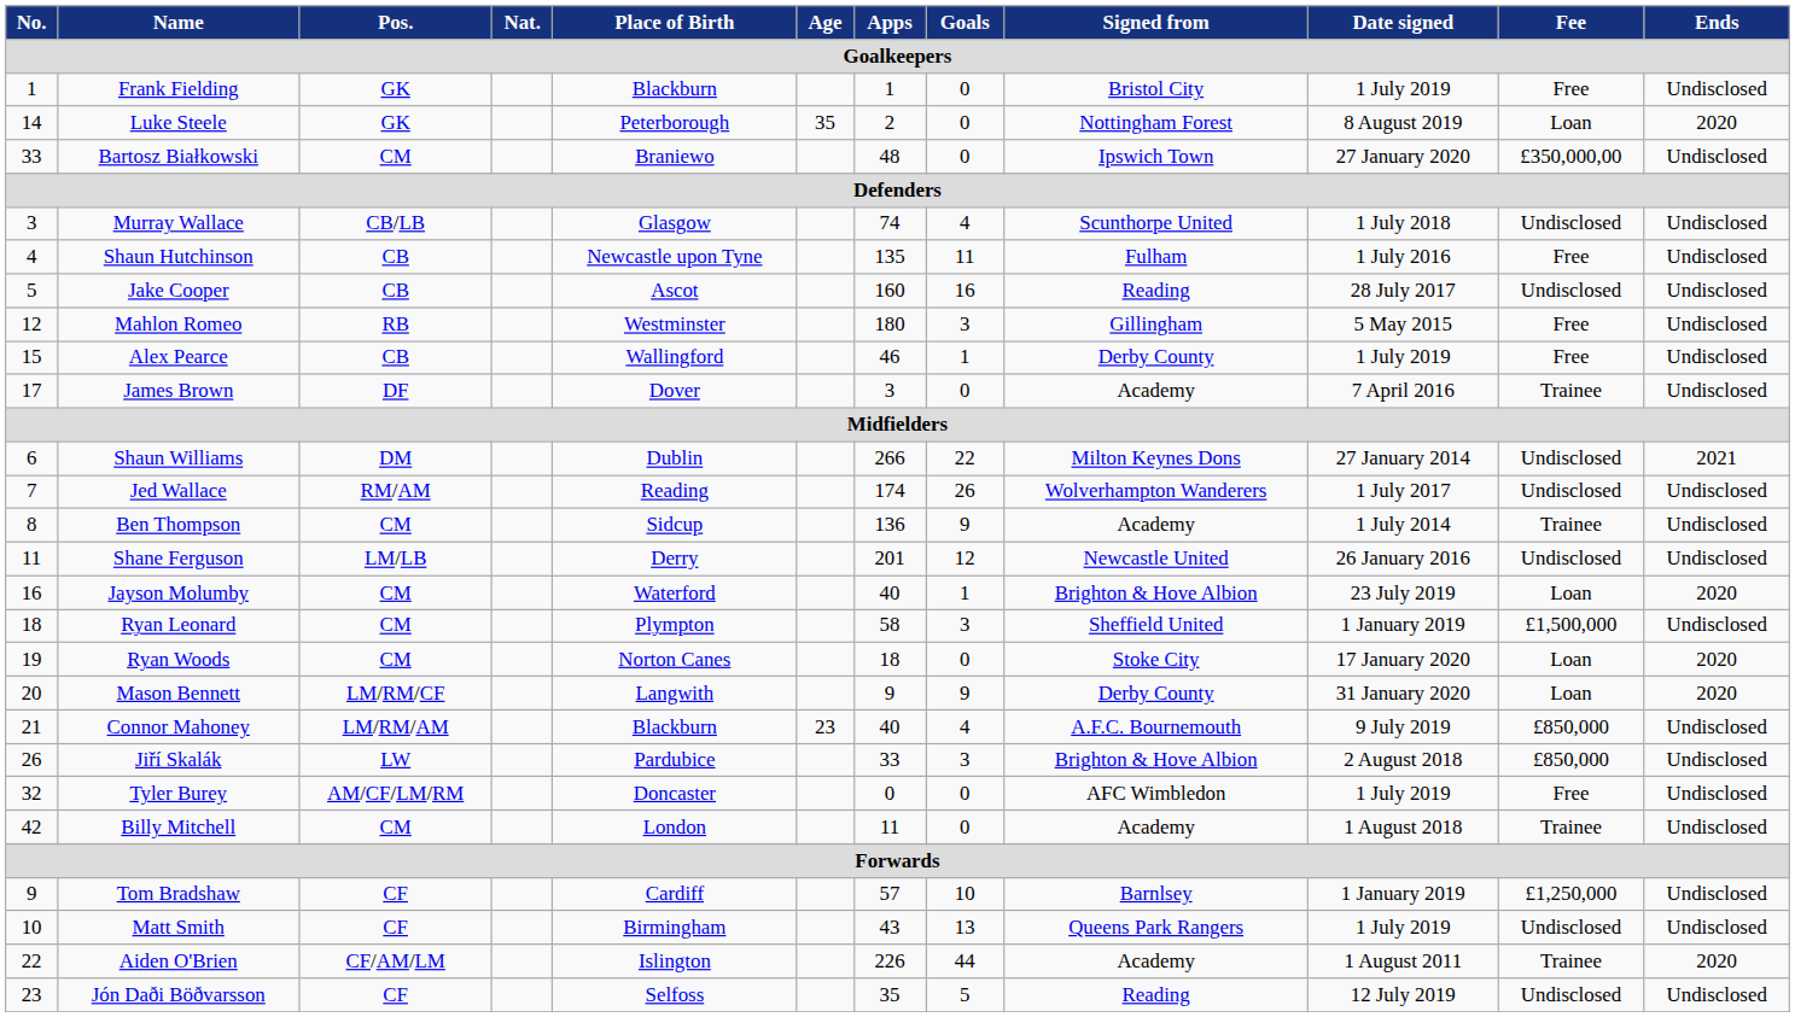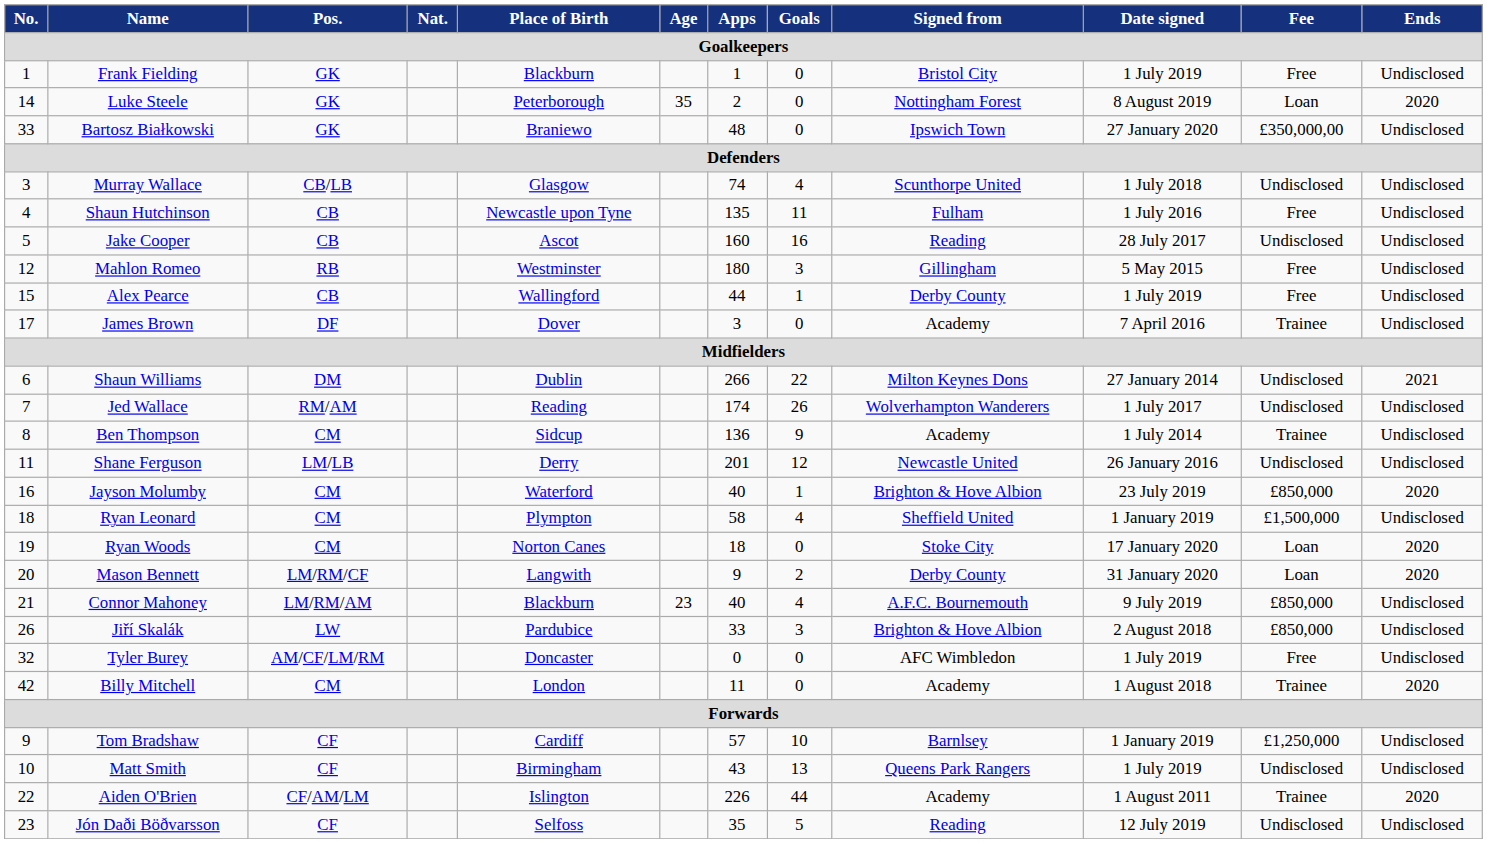 <table class="wikitable" style="text-align:center; font-size:90%; width:100%;">
 <tr>
 <th style="background:#15317E; color:white; text-align:center;">No.</th>
 <th style="background:#15317E; color:white; text-align:center;">Name</th>
 <th style="background:#15317E; color:white; text-align:center;">Pos.</th>
 <th style="background:#15317E; color:white; text-align:center;">Nat.</th>
 <th style="background:#15317E; color:white; text-align:center;">Place of Birth</th>
 <th style="background:#15317E; color:white; text-align:center;">Age</th>
 <th style="background:#15317E; color:white; text-align:center;">Apps</th>
 <th style="background:#15317E; color:white; text-align:center;">Goals</th>
 <th style="background:#15317E; color:white; text-align:center;">Signed from</th>
 <th style="background:#15317E; color:white; text-align:center;">Date signed</th>
 <th style="background:#15317E; color:white; text-align:center;">Fee</th>
 <th style="background:#15317E; color:white; text-align:center;">Ends</th>
 </tr>
 <tr>
 <th colspan="13" style="background:#dcdcdc; text-align:center;">Goalkeepers</th>
 </tr>
 <tr>
 <td>1</td>
 <td><a href='#'>Frank Fielding</a></td>
 <td><a href='#'>GK</a></td>
 <td></td>
 <td><a href='#'>Blackburn</a></td>
 <td></td>
 <td>1</td>
 <td>0</td>
 <td><a href='#'>Bristol City</a></td>
 <td>1 July 2019</td>
 <td>Free</td>
 <td>Undisclosed</td>
 </tr>
 <tr>
 <td>14</td>
 <td><a href='#'>Luke Steele</a></td>
 <td><a href='#'>GK</a></td>
 <td></td>
 <td><a href='#'>Peterborough</a></td>
 <td>35</td>
 <td>2</td>
 <td>0</td>
 <td><a href='#'>Nottingham Forest</a></td>
 <td>8 August 2019</td>
 <td>Loan</td>
 <td>2020</td>
 </tr>
 <tr>
 <td>33</td>
 <td><a href='#'>Bartosz Białkowski</a></td>
-<td><a href='#'>CM</a></td>
+<td><a href='#'>GK</a></td>
 <td></td>
 <td><a href='#'>Braniewo</a></td>
 <td></td>
 <td>48</td>
 <td>0</td>
 <td><a href='#'>Ipswich Town</a></td>
 <td>27 January 2020</td>
 <td>£350,000,00</td>
 <td>Undisclosed</td>
 </tr>
 <tr>
 <th colspan="13" style="background:#dcdcdc; text-align:center;">Defenders</th>
 </tr>
 <tr>
 <td>3</td>
 <td><a href='#'>Murray Wallace</a></td>
 <td><a href='#'>CB</a>/<a href='#'>LB</a></td>
 <td></td>
 <td><a href='#'>Glasgow</a></td>
 <td></td>
 <td>74</td>
 <td>4</td>
 <td><a href='#'>Scunthorpe United</a></td>
 <td>1 July 2018</td>
 <td>Undisclosed</td>
 <td>Undisclosed</td>
 </tr>
 <tr>
 <td>4</td>
 <td><a href='#'>Shaun Hutchinson</a></td>
 <td><a href='#'>CB</a></td>
 <td></td>
 <td><a href='#'>Newcastle upon Tyne</a></td>
 <td></td>
 <td>135</td>
 <td>11</td>
 <td><a href='#'>Fulham</a></td>
 <td>1 July 2016</td>
 <td>Free</td>
 <td>Undisclosed</td>
 </tr>
 <tr>
 <td>5</td>
 <td><a href='#'>Jake Cooper</a></td>
 <td><a href='#'>CB</a></td>
 <td></td>
 <td><a href='#'>Ascot</a></td>
 <td></td>
 <td>160</td>
 <td>16</td>
 <td><a href='#'>Reading</a></td>
 <td>28 July 2017</td>
 <td>Undisclosed</td>
 <td>Undisclosed</td>
 </tr>
 <tr>
 <td>12</td>
 <td><a href='#'>Mahlon Romeo</a></td>
 <td><a href='#'>RB</a></td>
 <td></td>
 <td><a href='#'>Westminster</a></td>
 <td></td>
 <td>180</td>
 <td>3</td>
 <td><a href='#'>Gillingham</a></td>
 <td>5 May 2015</td>
 <td>Free</td>
 <td>Undisclosed</td>
 </tr>
 <tr>
 <td>15</td>
 <td><a href='#'>Alex Pearce</a></td>
 <td><a href='#'>CB</a></td>
 <td></td>
 <td><a href='#'>Wallingford</a></td>
 <td></td>
-<td>46</td>
+<td>44</td>
 <td>1</td>
 <td><a href='#'>Derby County</a></td>
 <td>1 July 2019</td>
 <td>Free</td>
 <td>Undisclosed</td>
 </tr>
 <tr>
 <td>17</td>
 <td><a href='#'>James Brown</a></td>
 <td><a href='#'>DF</a></td>
 <td></td>
 <td><a href='#'>Dover</a></td>
 <td></td>
 <td>3</td>
 <td>0</td>
 <td>Academy</td>
 <td>7 April 2016</td>
 <td>Trainee</td>
 <td>Undisclosed</td>
 </tr>
 <tr>
 <th colspan="13" style="background:#dcdcdc; text-align:center;">Midfielders</th>
 </tr>
 <tr>
 <td>6</td>
 <td><a href='#'>Shaun Williams</a></td>
 <td><a href='#'>DM</a></td>
 <td></td>
 <td><a href='#'>Dublin</a></td>
 <td></td>
 <td>266</td>
 <td>22</td>
 <td><a href='#'>Milton Keynes Dons</a></td>
 <td>27 January 2014</td>
 <td>Undisclosed</td>
 <td>2021</td>
 </tr>
 <tr>
 <td>7</td>
 <td><a href='#'>Jed Wallace</a></td>
 <td><a href='#'>RM</a>/<a href='#'>AM</a></td>
 <td></td>
 <td><a href='#'>Reading</a></td>
 <td></td>
 <td>174</td>
 <td>26</td>
 <td><a href='#'>Wolverhampton Wanderers</a></td>
 <td>1 July 2017</td>
 <td>Undisclosed</td>
 <td>Undisclosed</td>
 </tr>
 <tr>
 <td>8</td>
 <td><a href='#'>Ben Thompson</a></td>
 <td><a href='#'>CM</a></td>
 <td></td>
 <td><a href='#'>Sidcup</a></td>
 <td></td>
 <td>136</td>
 <td>9</td>
 <td>Academy</td>
 <td>1 July 2014</td>
 <td>Trainee</td>
 <td>Undisclosed</td>
 </tr>
 <tr>
 <td>11</td>
 <td><a href='#'>Shane Ferguson</a></td>
 <td><a href='#'>LM</a>/<a href='#'>LB</a></td>
 <td></td>
 <td><a href='#'>Derry</a></td>
 <td></td>
 <td>201</td>
 <td>12</td>
 <td><a href='#'>Newcastle United</a></td>
 <td>26 January 2016</td>
 <td>Undisclosed</td>
 <td>Undisclosed</td>
 </tr>
 <tr>
 <td>16</td>
 <td><a href='#'>Jayson Molumby</a></td>
 <td><a href='#'>CM</a></td>
 <td></td>
 <td><a href='#'>Waterford</a></td>
 <td></td>
 <td>40</td>
 <td>1</td>
 <td><a href='#'>Brighton & Hove Albion</a></td>
 <td>23 July 2019</td>
-<td>Loan</td>
+<td>£850,000</td>
 <td>2020</td>
 </tr>
 <tr>
 <td>18</td>
 <td><a href='#'>Ryan Leonard</a></td>
 <td><a href='#'>CM</a></td>
 <td></td>
 <td><a href='#'>Plympton</a></td>
 <td></td>
 <td>58</td>
-<td>3</td>
+<td>4</td>
 <td><a href='#'>Sheffield United</a></td>
 <td>1 January 2019</td>
 <td>£1,500,000</td>
 <td>Undisclosed</td>
 </tr>
 <tr>
 <td>19</td>
 <td><a href='#'>Ryan Woods</a></td>
 <td><a href='#'>CM</a></td>
 <td></td>
 <td><a href='#'>Norton Canes</a></td>
 <td></td>
 <td>18</td>
 <td>0</td>
 <td><a href='#'>Stoke City</a></td>
 <td>17 January 2020</td>
 <td>Loan</td>
 <td>2020</td>
 </tr>
 <tr>
 <td>20</td>
 <td><a href='#'>Mason Bennett</a></td>
 <td><a href='#'>LM</a>/<a href='#'>RM</a>/<a href='#'>CF</a></td>
 <td></td>
 <td><a href='#'>Langwith</a></td>
 <td></td>
 <td>9</td>
-<td>9</td>
+<td>2</td>
 <td><a href='#'>Derby County</a></td>
 <td>31 January 2020</td>
 <td>Loan</td>
 <td>2020</td>
 </tr>
 <tr>
 <td>21</td>
 <td><a href='#'>Connor Mahoney</a></td>
 <td><a href='#'>LM</a>/<a href='#'>RM</a>/<a href='#'>AM</a></td>
 <td></td>
 <td><a href='#'>Blackburn</a></td>
 <td>23</td>
 <td>40</td>
 <td>4</td>
 <td><a href='#'>A.F.C. Bournemouth</a></td>
 <td>9 July 2019</td>
 <td>£850,000</td>
 <td>Undisclosed</td>
 </tr>
 <tr>
 <td>26</td>
 <td><a href='#'>Jiří Skalák</a></td>
 <td><a href='#'>LW</a></td>
 <td></td>
 <td><a href='#'>Pardubice</a></td>
 <td></td>
 <td>33</td>
 <td>3</td>
 <td><a href='#'>Brighton & Hove Albion</a></td>
 <td>2 August 2018</td>
 <td>£850,000</td>
 <td>Undisclosed</td>
 </tr>
 <tr>
 <td>32</td>
 <td><a href='#'>Tyler Burey</a></td>
 <td><a href='#'>AM</a>/<a href='#'>CF</a>/<a href='#'>LM</a>/<a href='#'>RM</a></td>
 <td></td>
 <td><a href='#'>Doncaster</a></td>
 <td></td>
 <td>0</td>
 <td>0</td>
 <td>AFC Wimbledon</td>
 <td>1 July 2019</td>
 <td>Free</td>
 <td>Undisclosed</td>
 </tr>
 <tr>
 <td>42</td>
 <td><a href='#'>Billy Mitchell</a></td>
 <td><a href='#'>CM</a></td>
 <td></td>
 <td><a href='#'>London</a></td>
 <td></td>
 <td>11</td>
 <td>0</td>
 <td>Academy</td>
 <td>1 August 2018</td>
 <td>Trainee</td>
-<td>Undisclosed</td>
+<td>2020</td>
 </tr>
 <tr>
 <th colspan="13" style="background:#dcdcdc; text-align:center;">Forwards</th>
 </tr>
 <tr>
 <td>9</td>
 <td><a href='#'>Tom Bradshaw</a></td>
 <td><a href='#'>CF</a></td>
 <td></td>
 <td><a href='#'>Cardiff</a></td>
 <td></td>
 <td>57</td>
 <td>10</td>
 <td><a href='#'>Barnlsey</a></td>
 <td>1 January 2019</td>
 <td>£1,250,000</td>
 <td>Undisclosed</td>
 </tr>
 <tr>
 <td>10</td>
 <td><a href='#'>Matt Smith</a></td>
 <td><a href='#'>CF</a></td>
 <td></td>
 <td><a href='#'>Birmingham</a></td>
 <td></td>
 <td>43</td>
 <td>13</td>
 <td><a href='#'>Queens Park Rangers</a></td>
 <td>1 July 2019</td>
 <td>Undisclosed</td>
 <td>Undisclosed</td>
 </tr>
 <tr>
 <td>22</td>
 <td><a href='#'>Aiden O'Brien</a></td>
 <td><a href='#'>CF</a>/<a href='#'>AM</a>/<a href='#'>LM</a></td>
 <td></td>
 <td><a href='#'>Islington</a></td>
 <td></td>
 <td>226</td>
 <td>44</td>
 <td>Academy</td>
 <td>1 August 2011</td>
 <td>Trainee</td>
 <td>2020</td>
 </tr>
 <tr>
 <td>23</td>
 <td><a href='#'>Jón Daði Böðvarsson</a></td>
 <td><a href='#'>CF</a></td>
 <td></td>
 <td><a href='#'>Selfoss</a></td>
 <td></td>
 <td>35</td>
 <td>5</td>
 <td><a href='#'>Reading</a></td>
 <td>12 July 2019</td>
 <td>Undisclosed</td>
 <td>Undisclosed</td>
 </tr>
 </table>
